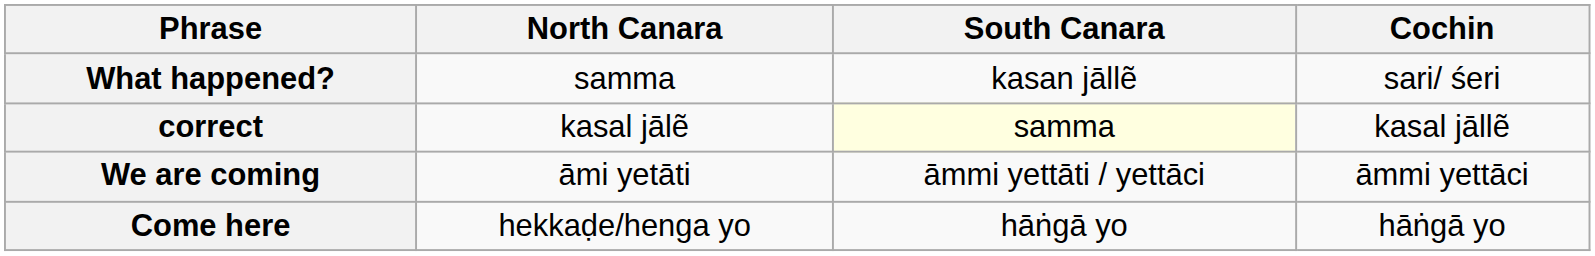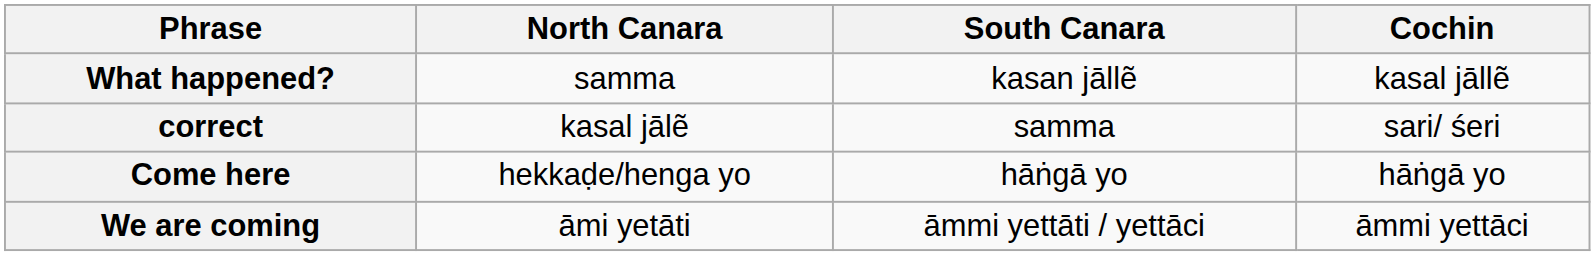 <table class="wikitable" style="text-align: center; width:65%;">
 <tr>
 <th><strong>Phrase</strong></th>
 <th Scope="col">North Canara</th>
 <th Scope="col">South Canara</th>
 <th Scope="col">Cochin</th>
 </tr>
 <tr>
 <th Scope="row">What happened?</th>
 <td>samma</td>
 <td>kasan jāllẽ</td>
-<td>sari/ śeri</td>
+<td>kasal jāllẽ</td>
 </tr>
 <tr>
 <th Scope="row">correct</th>
 <td>kasal jālẽ</td>
-<td style="background: lightyellow;">samma</td>
-<td>kasal jāllẽ</td>
+<td>samma</td>
+<td>sari/ śeri</td>
+</tr>
+<tr>
+<th scope="row">Come here</th>
+<td>hekkaḍe/henga yo</td>
+<td>hāṅgā yo</td>
+<td>hāṅgā yo</td>
 </tr>
 <tr>
 <th scope="row">We are coming</th>
 <td>āmi yetāti</td>
 <td>āmmi yettāti / yettāci</td>
 <td>āmmi yettāci</td>
 </tr>
-<tr>
-<th scope="row">Come here</th>
-<td>hekkaḍe/henga yo</td>
-<td>hāṅgā yo</td>
-<td>hāṅgā yo</td>
-</tr>
 </table>
